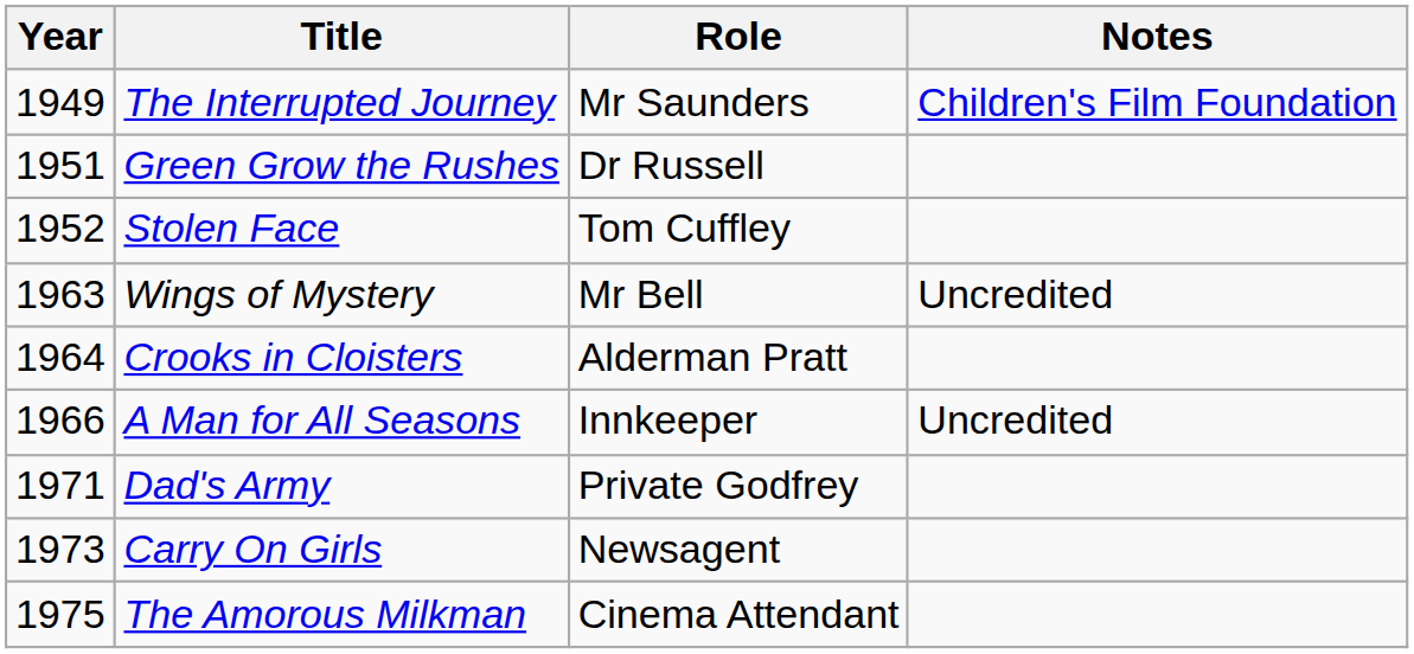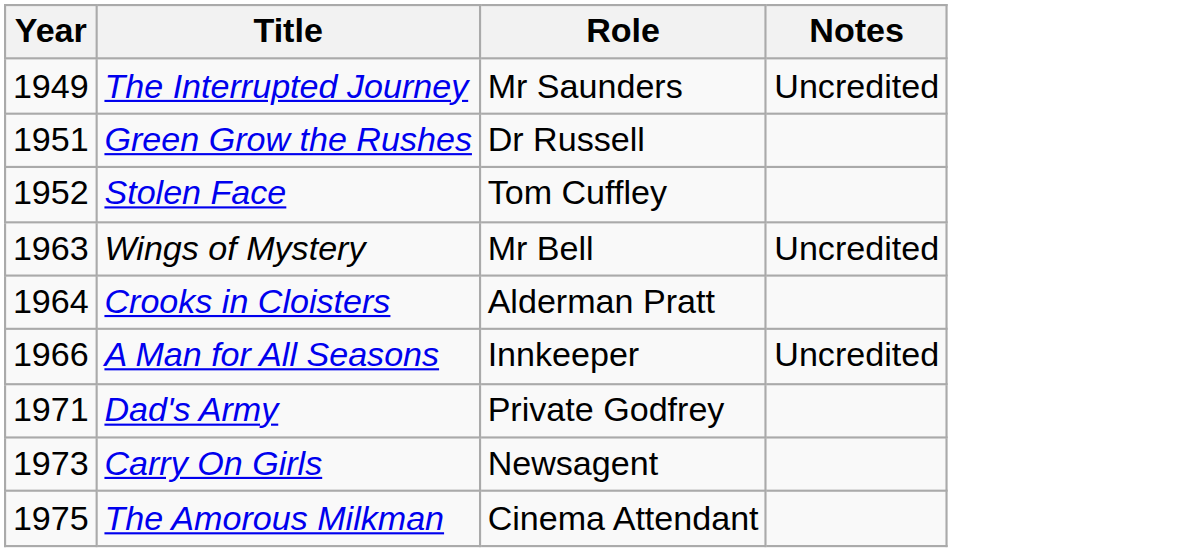 <table class="wikitable">
 <tr>
 <th>Year</th>
 <th>Title</th>
 <th>Role</th>
 <th>Notes</th>
 </tr>
 <tr>
 <td>1949</td>
 <td><em><a href='#'>The Interrupted Journey</a></em></td>
 <td>Mr Saunders</td>
-<td><a href='#'>Children's Film Foundation</a></td>
+<td>Uncredited</td>
 </tr>
 <tr>
 <td>1951</td>
 <td><em><a href='#'>Green Grow the Rushes</a></em></td>
 <td>Dr Russell</td>
 <td></td>
 </tr>
 <tr>
 <td>1952</td>
 <td><em><a href='#'>Stolen Face</a></em></td>
 <td>Tom Cuffley</td>
 <td></td>
 </tr>
 <tr>
 <td>1963</td>
 <td><em>Wings of Mystery</em></td>
 <td>Mr Bell</td>
 <td>Uncredited</td>
 </tr>
 <tr>
 <td>1964</td>
 <td><em><a href='#'>Crooks in Cloisters</a></em></td>
 <td>Alderman Pratt</td>
 <td></td>
 </tr>
 <tr>
 <td>1966</td>
 <td><em><a href='#'>A Man for All Seasons</a></em></td>
 <td>Innkeeper</td>
 <td>Uncredited</td>
 </tr>
 <tr>
 <td>1971</td>
 <td><em><a href='#'>Dad's Army</a></em></td>
 <td>Private Godfrey</td>
 <td></td>
 </tr>
 <tr>
 <td>1973</td>
 <td><em><a href='#'>Carry On Girls</a></em></td>
 <td>Newsagent</td>
 <td></td>
 </tr>
 <tr>
 <td>1975</td>
 <td><em><a href='#'>The Amorous Milkman</a></em></td>
 <td>Cinema Attendant</td>
 <td></td>
 </tr>
 </table>
